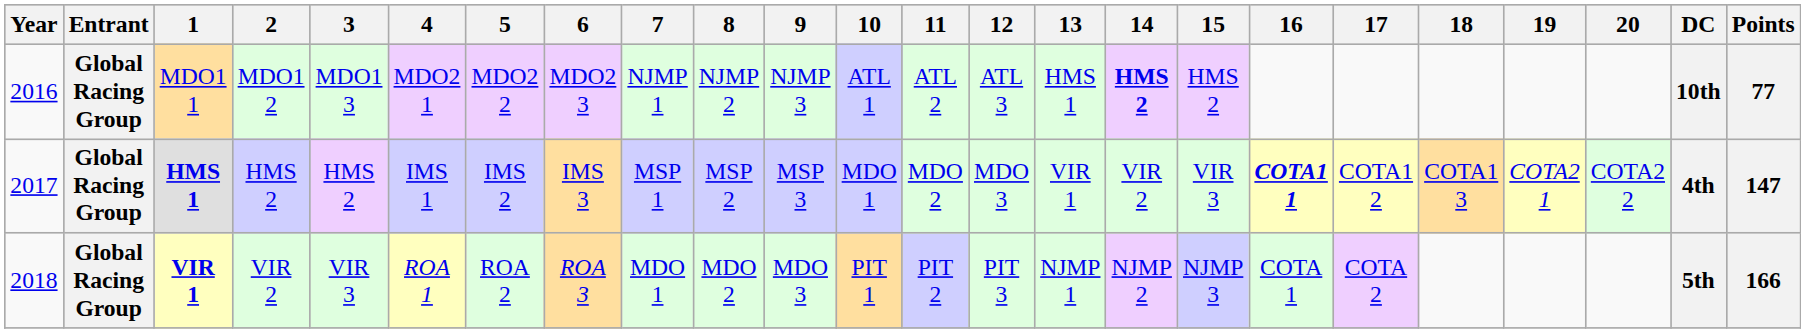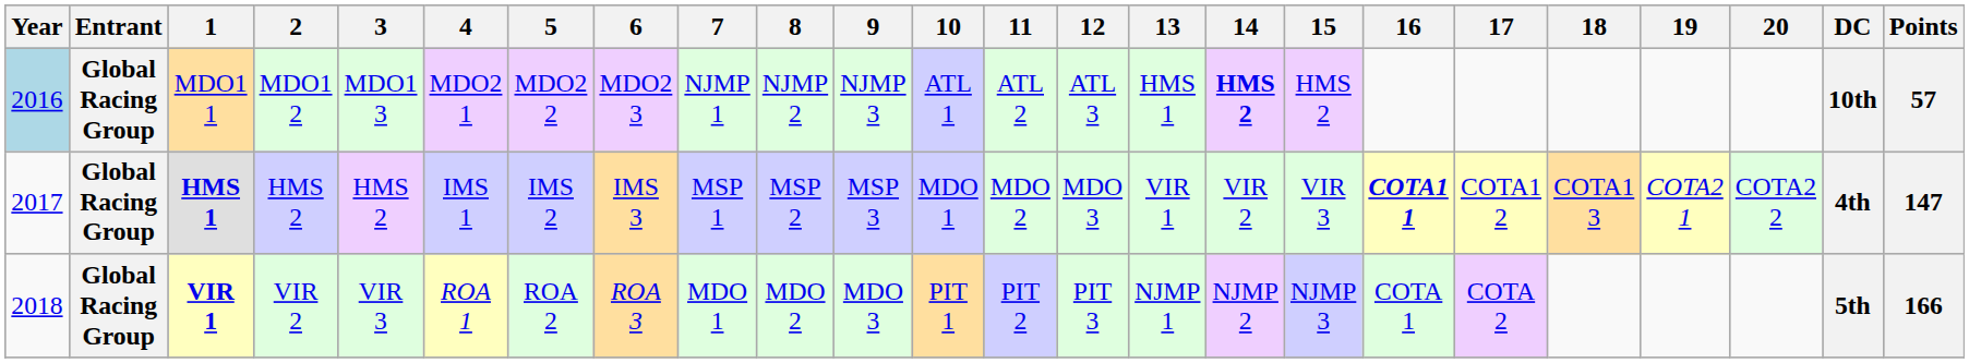 <table class="wikitable" style="text-align:center; font-size:90%">
 <tr>
 <th>Year</th>
 <th>Entrant</th>
 <th>1</th>
 <th>2</th>
 <th>3</th>
 <th>4</th>
 <th>5</th>
 <th>6</th>
 <th>7</th>
 <th>8</th>
 <th>9</th>
 <th>10</th>
 <th>11</th>
 <th>12</th>
 <th>13</th>
 <th>14</th>
 <th>15</th>
 <th>16</th>
 <th>17</th>
 <th>18</th>
 <th>19</th>
 <th>20</th>
 <th>DC</th>
 <th>Points</th>
 </tr>
 <tr>
-<td><a href='#'>2016</a></td>
+<td style="background: lightblue;"><a href='#'>2016</a></td>
 <th>Global Racing Group</th>
 <td style="background:#FFDF9F;"><a href='#'>MDO1<br>1</a><br></td>
 <td style="background:#DFFFDF;"><a href='#'>MDO1<br>2</a><br></td>
 <td style="background:#DFFFDF;"><a href='#'>MDO1<br>3</a><br></td>
 <td style="background:#EFCFFF;"><a href='#'>MDO2<br>1</a><br></td>
 <td style="background:#EFCFFF;"><a href='#'>MDO2<br>2</a><br></td>
 <td style="background:#EFCFFF;"><a href='#'>MDO2<br>3</a><br></td>
 <td style="background:#DFFFDF;"><a href='#'>NJMP<br>1</a><br></td>
 <td style="background:#DFFFDF;"><a href='#'>NJMP<br>2</a><br></td>
 <td style="background:#DFFFDF;"><a href='#'>NJMP<br>3</a><br></td>
 <td style="background:#CFCFFF;"><a href='#'>ATL<br>1</a><br></td>
 <td style="background:#DFFFDF;"><a href='#'>ATL<br>2</a><br></td>
 <td style="background:#DFFFDF;"><a href='#'>ATL<br>3</a><br></td>
 <td style="background:#DFFFDF;"><a href='#'>HMS<br>1</a><br></td>
 <td style="background:#EFCFFF;"><strong><a href='#'>HMS<br>2</a><br></strong></td>
 <td style="background:#EFCFFF;"><a href='#'>HMS<br>2</a><br></td>
 <td></td>
 <td></td>
 <td></td>
 <td></td>
 <td></td>
 <th>10th</th>
-<th>77</th>
+<th>57</th>
 </tr>
 <tr>
 <td><a href='#'>2017</a></td>
 <th>Global Racing Group</th>
 <td style="background:#DFDFDF;"><strong><a href='#'>HMS<br>1</a></strong><br></td>
 <td style="background:#CFCFFF;"><a href='#'>HMS<br>2</a><br></td>
 <td style="background:#EFCFFF;"><a href='#'>HMS<br>2</a><br></td>
 <td style="background:#CFCFFF;"><a href='#'>IMS<br>1</a><br></td>
 <td style="background:#CFCFFF;"><a href='#'>IMS<br>2</a><br></td>
 <td style="background:#FFDF9F;"><a href='#'>IMS<br>3</a><br></td>
 <td style="background:#CFCFFF;"><a href='#'>MSP<br>1</a><br></td>
 <td style="background:#CFCFFF;"><a href='#'>MSP<br>2</a><br></td>
 <td style="background:#CFCFFF;"><a href='#'>MSP<br>3</a><br></td>
 <td style="background:#CFCFFF;"><a href='#'>MDO<br>1</a><br></td>
 <td style="background:#DFFFDF;"><a href='#'>MDO<br>2</a><br></td>
 <td style="background:#DFFFDF;"><a href='#'>MDO<br>3</a><br></td>
 <td style="background:#DFFFDF;"><a href='#'>VIR<br>1</a><br></td>
 <td style="background:#DFFFDF;"><a href='#'>VIR<br>2</a><br></td>
 <td style="background:#DFFFDF;"><a href='#'>VIR<br>3</a><br></td>
 <td style="background:#FFFFBF;"><strong><em><a href='#'>COTA1<br>1</a></em></strong><br></td>
 <td style="background:#FFFFBF;"><a href='#'>COTA1<br>2</a><br></td>
 <td style="background:#FFDF9F;"><a href='#'>COTA1<br>3</a><br></td>
 <td style="background:#FFFFBF;"><em><a href='#'>COTA2<br>1</a></em><br></td>
 <td style="background:#DFFFDF;"><a href='#'>COTA2<br>2</a><br></td>
 <th>4th</th>
 <th>147</th>
 </tr>
 <tr>
 <td><a href='#'>2018</a></td>
 <th>Global Racing Group</th>
 <td style="background:#FFFFBF;"><strong><a href='#'>VIR<br>1</a></strong><br></td>
 <td style="background:#DFFFDF;"><a href='#'>VIR<br>2</a><br></td>
 <td style="background:#DFFFDF;"><a href='#'>VIR<br>3</a><br></td>
 <td style="background:#FFFFBF;"><em><a href='#'>ROA<br>1</a></em><br></td>
 <td style="background:#DFFFDF;"><a href='#'>ROA<br>2</a><br></td>
 <td style="background:#FFDF9F;"><em><a href='#'>ROA<br>3</a></em><br></td>
 <td style="background:#DFFFDF;"><a href='#'>MDO<br>1</a><br></td>
 <td style="background:#DFFFDF;"><a href='#'>MDO<br>2</a><br></td>
 <td style="background:#DFFFDF;"><a href='#'>MDO<br>3</a><br></td>
 <td style="background:#FFDF9F;"><a href='#'>PIT<br>1</a><br></td>
 <td style="background:#CFCFFF;"><a href='#'>PIT<br>2</a><br></td>
 <td style="background:#DFFFDF;"><a href='#'>PIT<br>3</a><br></td>
 <td style="background:#DFFFDF;"><a href='#'>NJMP<br>1</a><br></td>
 <td style="background:#EFCFFF;"><a href='#'>NJMP<br>2</a><br></td>
 <td style="background:#CFCFFF;"><a href='#'>NJMP<br>3</a><br></td>
 <td style="background:#DFFFDF;"><a href='#'>COTA<br>1</a><br></td>
 <td style="background:#EFCFFF;"><a href='#'>COTA<br>2</a><br></td>
 <td></td>
 <td></td>
 <td></td>
 <th>5th</th>
 <th>166</th>
 </tr>
 </table>
